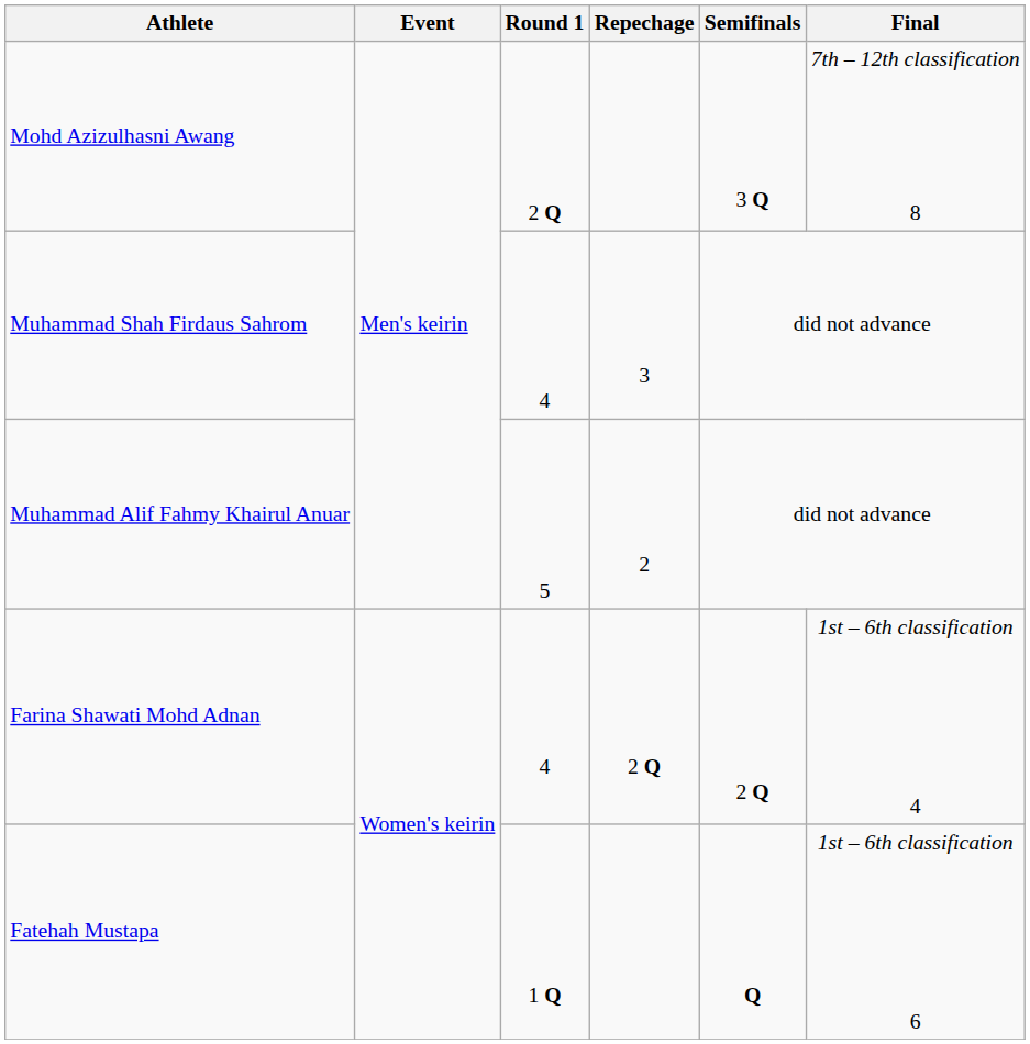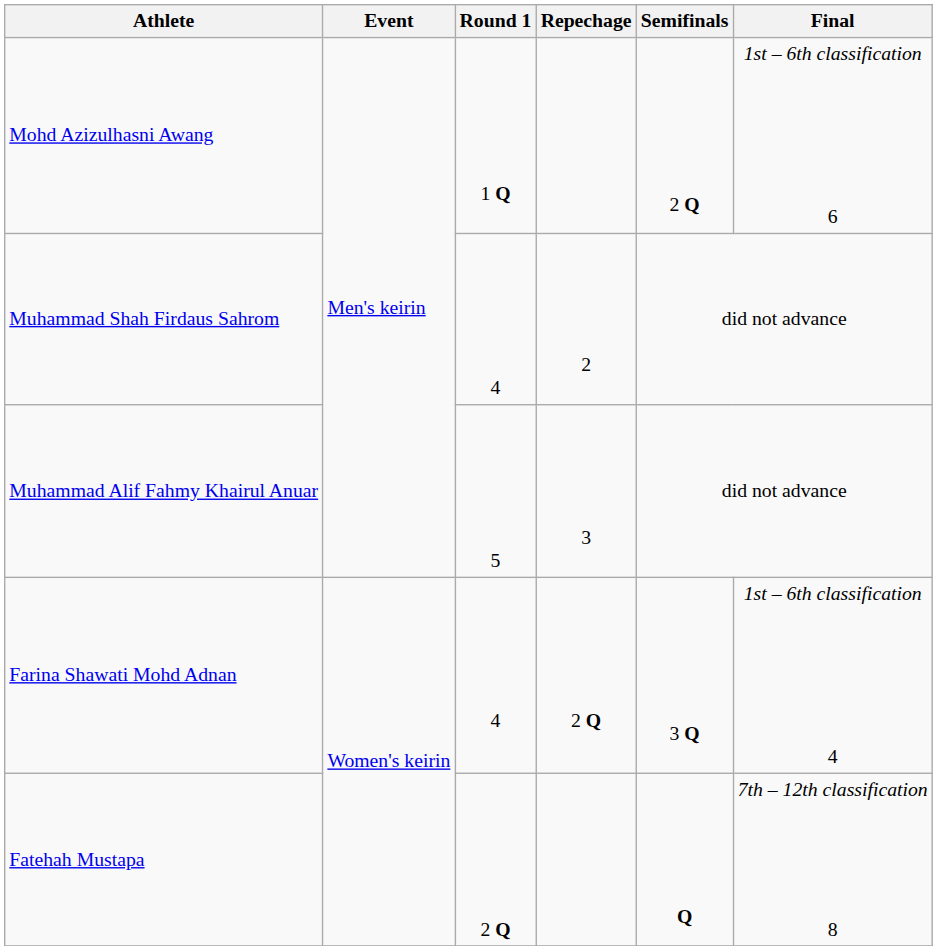 <table class="wikitable" style="font-size:90%;">
 <tr>
 <th>Athlete</th>
 <th>Event</th>
 <th>Round 1</th>
 <th>Repechage</th>
 <th>Semifinals</th>
 <th>Final</th>
 </tr>
 <tr align=center>
 <td align=left><a href='#'>Mohd Azizulhasni Awang</a></td>
 <td align=left rowspan=3><a href='#'>Men's keirin</a></td>
+<td><br><br><br><br><br> 1 <strong>Q</strong></td>
+<td></td>
 <td><br><br><br><br><br><br>2 <strong>Q</strong></td>
-<td></td>
-<td><br><br><br><br><br>3 <strong>Q</strong></td>
-<td><em>7th – 12th classification</em><br><br><br><br><br><br> 8</td>
+<td><em>1st – 6th classification</em><br><br><br><br><br><br><br> 6</td>
 </tr>
 <tr align=center>
 <td align=left><a href='#'>Muhammad Shah Firdaus Sahrom</a></td>
 <td><br><br><br><br><br><br>4</td>
-<td><br><br><br><br>3</td>
+<td><br><br><br><br>2</td>
 <td colspan=2>did not advance</td>
 </tr>
 <tr align=center>
 <td align=left><a href='#'>Muhammad Alif Fahmy Khairul Anuar</a></td>
 <td><br><br><br><br><br><br>5</td>
-<td><br><br><br><br>2</td>
+<td><br><br><br><br>3</td>
 <td colspan=2>did not advance</td>
 </tr>
 <tr align=center>
 <td align=left><a href='#'>Farina Shawati Mohd Adnan</a></td>
 <td align=left rowspan=2><a href='#'>Women's keirin</a></td>
 <td><br><br><br><br>4</td>
 <td><br><br><br><br>2 <strong>Q</strong></td>
-<td><br><br><br><br><br><br>2 <strong>Q</strong></td>
+<td><br><br><br><br><br>3 <strong>Q</strong></td>
 <td><em>1st – 6th classification</em><br><br><br><br><br><br><br>4</td>
 </tr>
 <tr align=center>
 <td align=left><a href='#'>Fatehah Mustapa</a></td>
-<td><br><br><br><br><br> 1 <strong>Q</strong></td>
+<td><br><br><br><br><br><br>2 <strong>Q</strong></td>
 <td></td>
 <td><br><br><br><br><br> <strong>Q</strong></td>
-<td><em>1st – 6th classification</em><br><br><br><br><br><br><br> 6</td>
+<td><em>7th – 12th classification</em><br><br><br><br><br><br> 8</td>
 </tr>
 </table>
